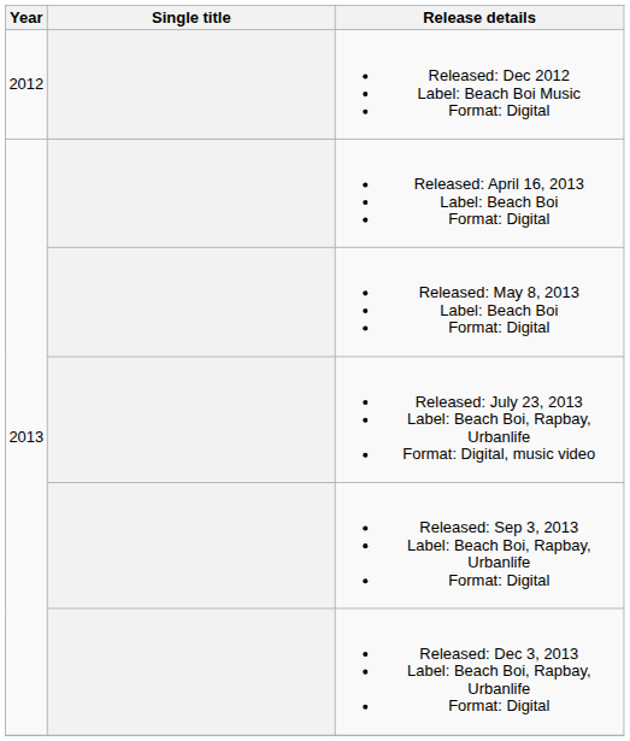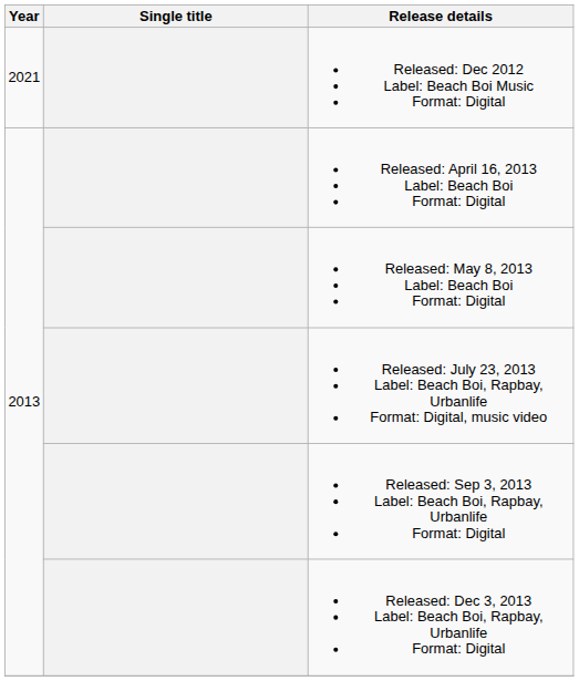 <table class="wikitable plainrowheaders" style="text-align:center;">
 <tr>
 <th>Year</th>
 <th scope="col" rowspan="1" style="width:18em;">Single title</th>
 <th scope="col" rowspan="1" style="width:18em;">Release details</th>
 </tr>
 <tr>
-<td rowspan="1">2012</td>
+<td rowspan="1">2021</td>
 <th></th>
 <td><br><ul><li>Released: Dec 2012</li><li>Label: Beach Boi Music</li><li>Format: Digital</li></ul></td>
 </tr>
 <tr>
 <td rowspan="5">2013</td>
 <th></th>
 <td><br><ul><li>Released: April 16, 2013</li><li>Label: Beach Boi</li><li>Format: Digital</li></ul></td>
 </tr>
 <tr>
 <th></th>
 <td><br><ul><li>Released: May 8, 2013</li><li>Label: Beach Boi</li><li>Format: Digital</li></ul></td>
 </tr>
 <tr>
 <th></th>
 <td><br><ul><li>Released: July 23, 2013</li><li>Label: Beach Boi, Rapbay, Urbanlife</li><li>Format: Digital, music video</li></ul></td>
 </tr>
 <tr>
 <th></th>
 <td><br><ul><li>Released: Sep 3, 2013</li><li>Label: Beach Boi, Rapbay, Urbanlife</li><li>Format: Digital</li></ul></td>
 </tr>
 <tr>
 <th></th>
 <td><br><ul><li>Released: Dec 3, 2013</li><li>Label: Beach Boi, Rapbay, Urbanlife</li><li>Format: Digital</li></ul></td>
 </tr>
 <tr>
 </tr>
 </table>
